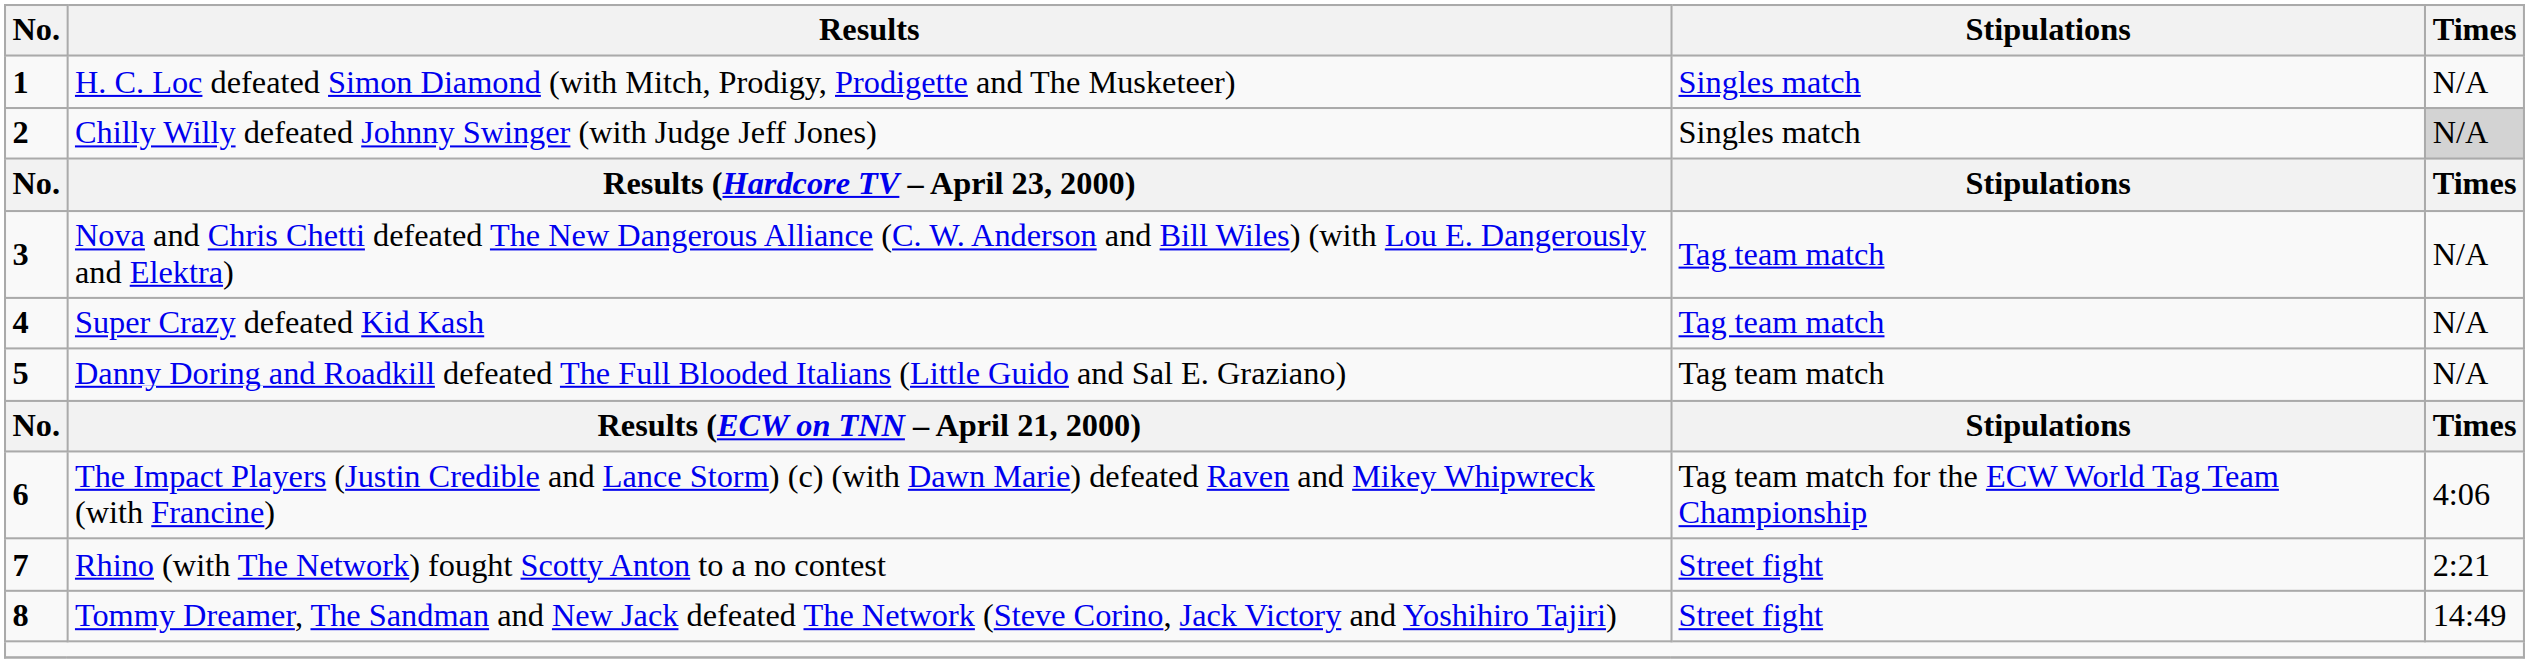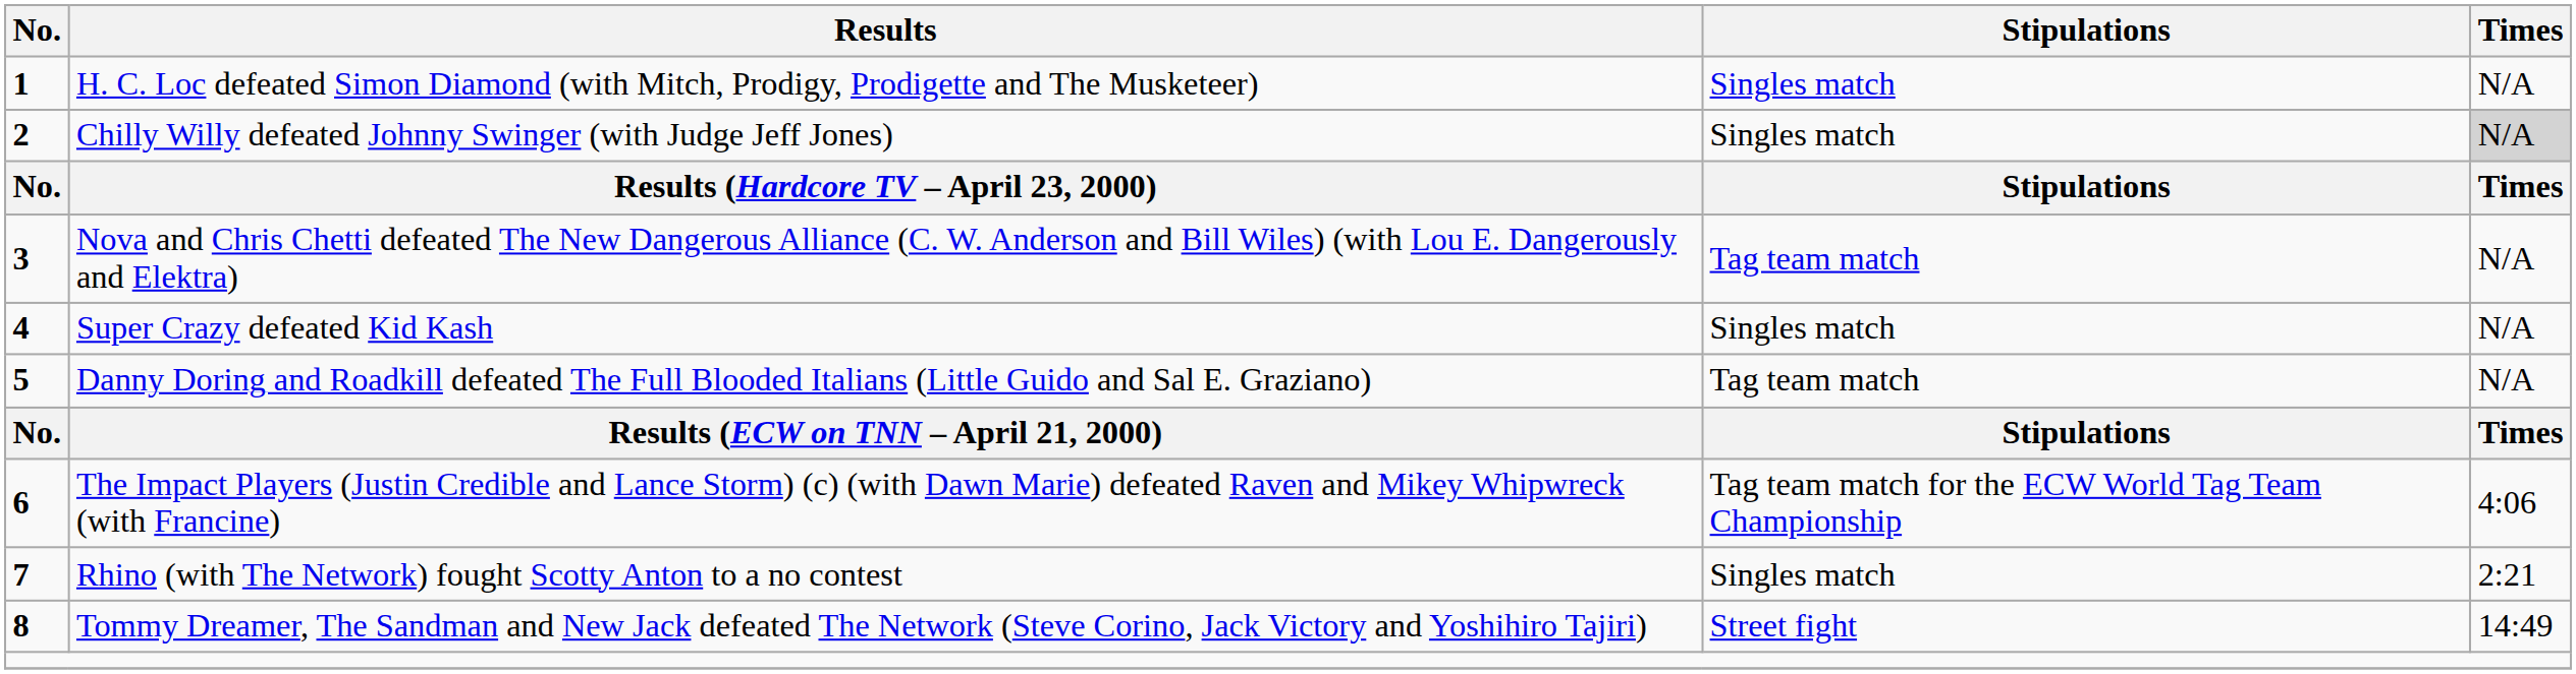 <table class="wikitable">
 <tr>
 <th>No.</th>
 <th>Results</th>
 <th>Stipulations</th>
 <th>Times</th>
 </tr>
 <tr>
 <td><strong>1</strong></td>
 <td><a href='#'>H. C. Loc</a> defeated <a href='#'>Simon Diamond</a> (with Mitch, Prodigy, <a href='#'>Prodigette</a> and The Musketeer)</td>
 <td><a href='#'>Singles match</a></td>
 <td>N/A</td>
 </tr>
 <tr>
 <td><strong>2</strong></td>
 <td><a href='#'>Chilly Willy</a> defeated <a href='#'>Johnny Swinger</a> (with Judge Jeff Jones)</td>
 <td>Singles match</td>
 <td style="background: lightgrey;">N/A</td>
 </tr>
 <tr>
 <th>No.</th>
 <th>Results (<em><a href='#'>Hardcore TV</a></em> – April 23, 2000)</th>
 <th>Stipulations</th>
 <th>Times</th>
 </tr>
 <tr>
 <td><strong>3</strong></td>
 <td><a href='#'>Nova</a> and <a href='#'>Chris Chetti</a> defeated <a href='#'>The New Dangerous Alliance</a> (<a href='#'>C. W. Anderson</a> and <a href='#'>Bill Wiles</a>) (with <a href='#'>Lou E. Dangerously</a> and <a href='#'>Elektra</a>)</td>
 <td><a href='#'>Tag team match</a></td>
 <td>N/A</td>
 </tr>
 <tr>
 <td><strong>4</strong></td>
 <td><a href='#'>Super Crazy</a> defeated <a href='#'>Kid Kash</a></td>
-<td><a href='#'>Tag team match</a></td>
+<td>Singles match</td>
 <td>N/A</td>
 </tr>
 <tr>
 <td><strong>5</strong></td>
 <td><a href='#'>Danny Doring and Roadkill</a> defeated <a href='#'>The Full Blooded Italians</a> (<a href='#'>Little Guido</a> and Sal E. Graziano)</td>
 <td>Tag team match</td>
 <td>N/A</td>
 </tr>
 <tr>
 <th>No.</th>
 <th>Results (<em><a href='#'>ECW on TNN</a></em> – April 21, 2000)</th>
 <th>Stipulations</th>
 <th>Times</th>
 </tr>
 <tr>
 <td><strong>6</strong></td>
 <td><a href='#'>The Impact Players</a> (<a href='#'>Justin Credible</a> and <a href='#'>Lance Storm</a>) (c) (with <a href='#'>Dawn Marie</a>) defeated <a href='#'>Raven</a> and <a href='#'>Mikey Whipwreck</a> (with <a href='#'>Francine</a>)</td>
 <td>Tag team match for the <a href='#'>ECW World Tag Team Championship</a></td>
 <td>4:06</td>
 </tr>
 <tr>
 <td><strong>7</strong></td>
 <td><a href='#'>Rhino</a> (with <a href='#'>The Network</a>) fought <a href='#'>Scotty Anton</a> to a no contest</td>
-<td><a href='#'>Street fight</a></td>
+<td>Singles match</td>
 <td>2:21</td>
 </tr>
 <tr>
 <td><strong>8</strong></td>
 <td><a href='#'>Tommy Dreamer</a>, <a href='#'>The Sandman</a> and <a href='#'>New Jack</a> defeated <a href='#'>The Network</a> (<a href='#'>Steve Corino</a>, <a href='#'>Jack Victory</a> and <a href='#'>Yoshihiro Tajiri</a>)</td>
 <td><a href='#'>Street fight</a></td>
 <td>14:49</td>
 </tr>
 <tr>
 <td colspan=4></td>
 </tr>
 <tr>
 </tr>
 </table>
